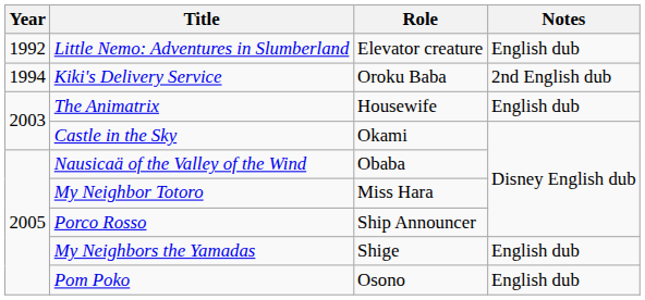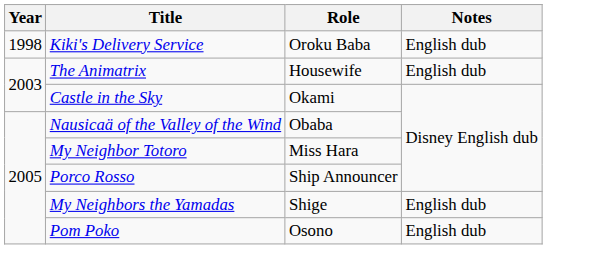 <table class="wikitable plainrowheaders sortable">
 <tr>
 <th scope="col">Year</th>
 <th scope="col">Title</th>
 <th scope="col">Role</th>
 <th class="unsortable">Notes</th>
 </tr>
 <tr>
-<td scope="row">1992</td>
-<td><em><a href='#'>Little Nemo: Adventures in Slumberland</a></em></td>
-<td>Elevator creature</td>
-<td>English dub</td>
-</tr>
-<tr>
-<td scope="row">1994</td>
+<td scope="row">1998</td>
 <td><em><a href='#'>Kiki's Delivery Service</a></em></td>
 <td>Oroku Baba</td>
-<td>2nd English dub</td>
+<td>English dub</td>
 </tr>
 <tr>
 <td rowspan="2" scope="row">2003</td>
 <td><em><a href='#'>The Animatrix</a></em></td>
 <td>Housewife</td>
 <td>English dub</td>
 </tr>
 <tr>
 <td><em><a href='#'>Castle in the Sky</a></em></td>
 <td>Okami</td>
 <td rowspan="4">Disney English dub</td>
 </tr>
 <tr>
 <td rowspan="5" scope="row">2005</td>
 <td><a href='#'><em>Nausicaä of the Valley of the Wind</em></a></td>
 <td>Obaba</td>
 </tr>
 <tr>
 <td><em><a href='#'>My Neighbor Totoro</a></em></td>
 <td>Miss Hara</td>
 </tr>
 <tr>
 <td><em><a href='#'>Porco Rosso</a></em></td>
 <td>Ship Announcer</td>
 </tr>
 <tr>
 <td><em><a href='#'>My Neighbors the Yamadas</a></em></td>
 <td>Shige</td>
 <td>English dub</td>
 </tr>
 <tr>
 <td><em><a href='#'>Pom Poko</a></em></td>
 <td>Osono</td>
 <td>English dub</td>
 </tr>
 </table>
